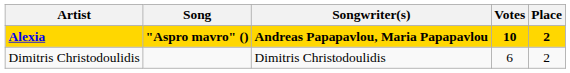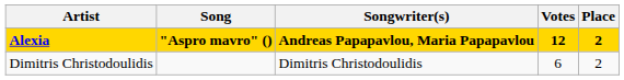 <table class="sortable wikitable" style="margin: 1em auto 1em auto; text-align:center">
 <tr>
 <th>Artist</th>
 <th>Song</th>
 <th>Songwriter(s)</th>
 <th>Votes</th>
 <th>Place</th>
 </tr>
 <tr style="font-weight:bold; background:gold;">
 <td align="left"><a href='#'>Alexia</a></td>
 <td align="left">"Aspro mavro" (<small></small>)</td>
 <td align="left">Andreas Papapavlou, Maria Papapavlou</td>
-<td>10</td>
+<td>12</td>
 <td>2</td>
 </tr>
 <tr>
 <td align="left">Dimitris Christodoulidis</td>
 <td></td>
 <td align="left">Dimitris Christodoulidis</td>
 <td>6</td>
 <td>2</td>
 </tr>
 </table>
